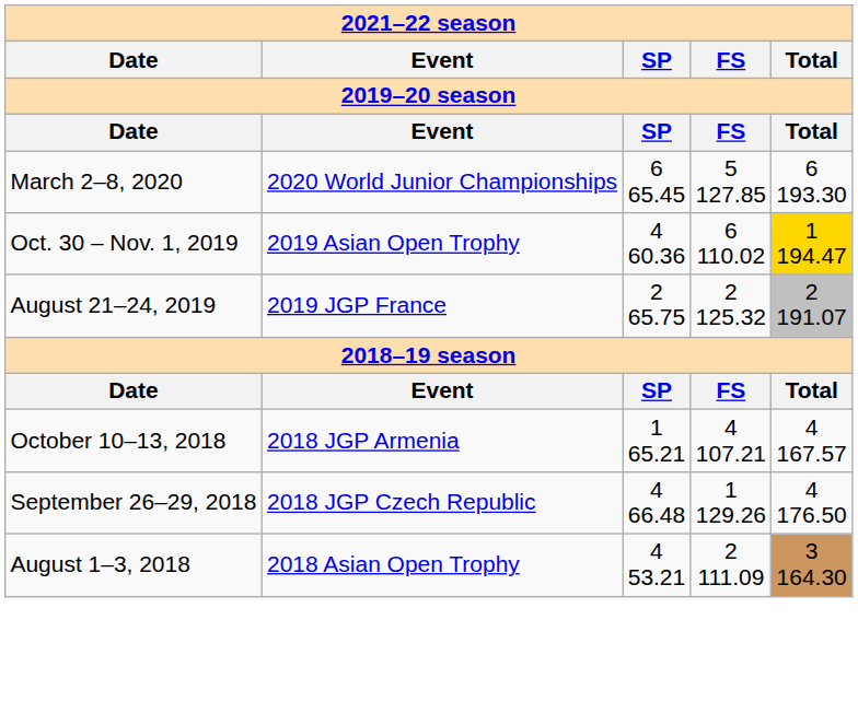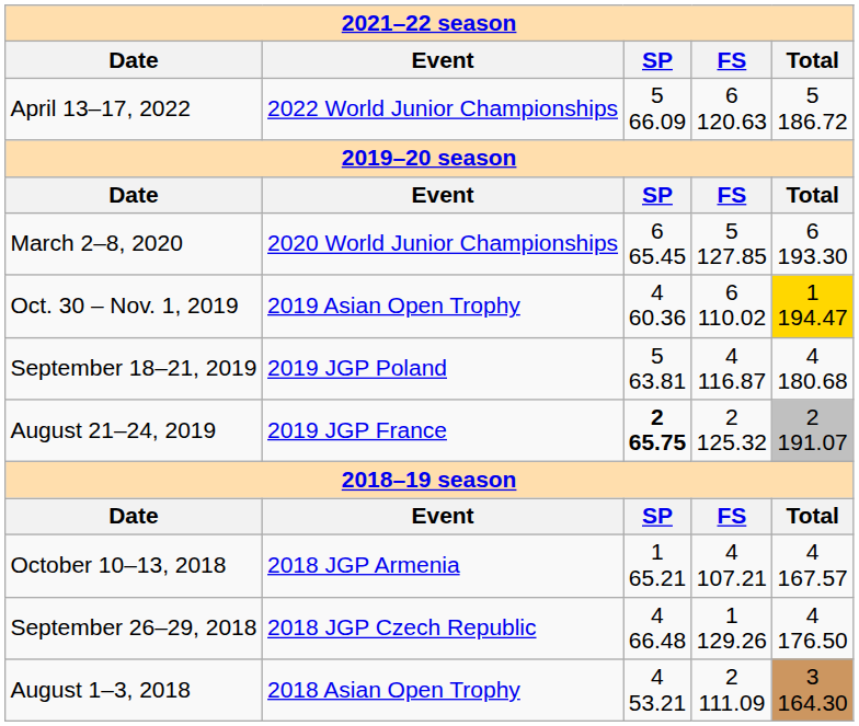 <table class="wikitable">
 <tr>
 <th colspan="5" style="background-color: #ffdead;" align="center"><a href='#'>2021–22 season</a></th>
 </tr>
 <tr>
 <th>Date</th>
 <th>Event</th>
 <th><a href='#'>SP</a></th>
 <th><a href='#'>FS</a></th>
 <th>Total</th>
+</tr>
+<tr>
+<td>April 13–17, 2022</td>
+<td><a href='#'>2022 World Junior Championships</a></td>
+<td align=center>5 <br> 66.09</td>
+<td align=center>6 <br> 120.63</td>
+<td align=center>5 <br> 186.72</td>
 </tr>
 <tr>
 <th colspan="5" style="background-color: #ffdead;" align="center"><a href='#'>2019–20 season</a></th>
 </tr>
 <tr>
 <th>Date</th>
 <th>Event</th>
 <th><a href='#'>SP</a></th>
 <th><a href='#'>FS</a></th>
 <th>Total</th>
 </tr>
 <tr>
 <td>March 2–8, 2020</td>
 <td><a href='#'>2020 World Junior Championships</a></td>
 <td align=center>6 <br> 65.45</td>
 <td align=center>5 <br> 127.85</td>
 <td align=center>6 <br> 193.30</td>
 </tr>
 <tr>
 <td>Oct. 30 – Nov. 1, 2019</td>
 <td><a href='#'>2019 Asian Open Trophy</a></td>
 <td align=center>4 <br> 60.36</td>
 <td align=center>6 <br> 110.02</td>
 <td align=center bgcolor=gold>1 <br> 194.47</td>
 </tr>
 <tr>
+<td>September 18–21, 2019</td>
+<td><a href='#'>2019 JGP Poland</a></td>
+<td align=center>5 <br> 63.81</td>
+<td align=center>4 <br> 116.87</td>
+<td align=center>4 <br> 180.68</td>
+</tr>
+<tr>
 <td>August 21–24, 2019</td>
 <td><a href='#'>2019 JGP France</a></td>
-<td align=center>2 <br> 65.75</td>
+<td align=center><strong>2 <br> 65.75</strong></td>
 <td align=center>2 <br> 125.32</td>
 <td align=center bgcolor=silver>2 <br> 191.07</td>
 </tr>
 <tr>
 <th colspan="5" style="background-color: #ffdead;" align="center"><a href='#'>2018–19 season</a></th>
 </tr>
 <tr>
 <th>Date</th>
 <th>Event</th>
 <th><a href='#'>SP</a></th>
 <th><a href='#'>FS</a></th>
 <th>Total</th>
 </tr>
 <tr>
 <td>October 10–13, 2018</td>
 <td><a href='#'>2018 JGP Armenia</a></td>
 <td align=center>1 <br> 65.21</td>
 <td align=center>4 <br> 107.21</td>
 <td align=center>4 <br> 167.57</td>
 </tr>
 <tr>
 <td>September 26–29, 2018</td>
 <td><a href='#'>2018 JGP Czech Republic</a></td>
 <td align=center>4 <br> 66.48</td>
 <td align=center>1 <br> 129.26</td>
 <td align=center>4 <br> 176.50</td>
 </tr>
 <tr>
 <td>August 1–3, 2018</td>
 <td><a href='#'>2018 Asian Open Trophy</a></td>
 <td align=center>4 <br> 53.21</td>
 <td align=center>2 <br> 111.09</td>
 <td align=center bgcolor=cc966>3 <br> 164.30</td>
 </tr>
 </table>
